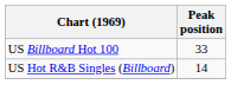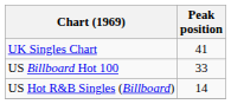 <table class="wikitable sortable">
 <tr>
 <th scope="col">Chart (1969)</th>
 <th scope="col">Peak<br>position</th>
+</tr>
+<tr>
+<td><a href='#'>UK Singles Chart</a></td>
+<td style="text-align:center;">41</td>
 </tr>
 <tr>
 <td>US <a href='#'><em>Billboard</em> Hot 100</a></td>
 <td style="text-align:center;">33</td>
 </tr>
 <tr>
 <td>US <a href='#'>Hot R&B Singles</a> (<em><a href='#'>Billboard</a></em>)</td>
 <td style="text-align:center;">14</td>
 </tr>
 <tr>
 </tr>
 </table>
